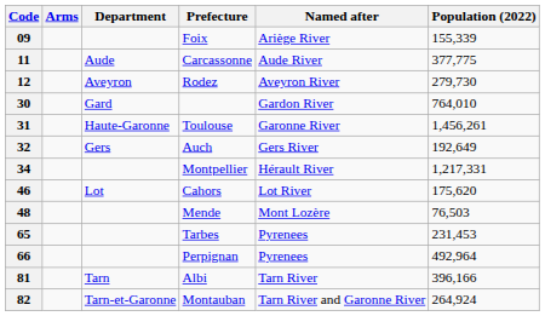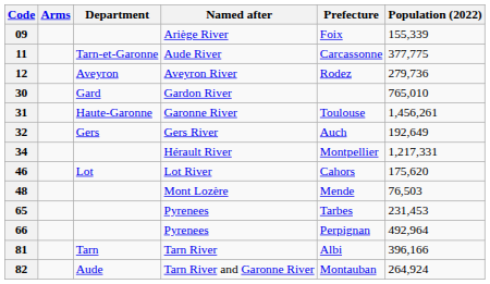 <table class="wikitable sortable">
 <tr>
 <th><a href='#'>Code</a></th>
 <th><a href='#'>Arms</a> </th>
 <th>Department</th>
+<th>Named after</th>
 <th>Prefecture</th>
-<th>Named after</th>
 <th>Population (2022)</th>
 </tr>
 <tr>
 <th>09</th>
 <td></td>
 <td></td>
+<td><a href='#'>Ariège River</a></td>
 <td><a href='#'>Foix</a></td>
-<td><a href='#'>Ariège River</a></td>
 <td>155,339</td>
 </tr>
 <tr>
 <th>11</th>
 <td></td>
-<td><a href='#'>Aude</a></td>
+<td><a href='#'>Tarn-et-Garonne</a></td>
+<td><a href='#'>Aude River</a></td>
 <td><a href='#'>Carcassonne</a></td>
-<td><a href='#'>Aude River</a></td>
 <td>377,775</td>
 </tr>
 <tr>
 <th>12</th>
 <td></td>
 <td><a href='#'>Aveyron</a></td>
+<td><a href='#'>Aveyron River</a></td>
 <td><a href='#'>Rodez</a></td>
-<td><a href='#'>Aveyron River</a></td>
-<td>279,730</td>
+<td>279,736</td>
 </tr>
 <tr>
 <th>30</th>
 <td></td>
 <td><a href='#'>Gard</a></td>
+<td><a href='#'>Gardon River</a></td>
 <td></td>
-<td><a href='#'>Gardon River</a></td>
-<td>764,010</td>
+<td>765,010</td>
 </tr>
 <tr>
 <th>31</th>
 <td></td>
 <td><a href='#'>Haute-Garonne</a></td>
+<td><a href='#'>Garonne River</a></td>
 <td><a href='#'>Toulouse</a></td>
-<td><a href='#'>Garonne River</a></td>
 <td>1,456,261</td>
 </tr>
 <tr>
 <th>32</th>
 <td></td>
 <td><a href='#'>Gers</a></td>
+<td><a href='#'>Gers River</a></td>
 <td><a href='#'>Auch</a></td>
-<td><a href='#'>Gers River</a></td>
 <td>192,649</td>
 </tr>
 <tr>
 <th>34</th>
 <td></td>
 <td></td>
+<td><a href='#'>Hérault River</a></td>
 <td><a href='#'>Montpellier</a></td>
-<td><a href='#'>Hérault River</a></td>
 <td>1,217,331</td>
 </tr>
 <tr>
 <th>46</th>
 <td></td>
 <td><a href='#'>Lot</a></td>
+<td><a href='#'>Lot River</a></td>
 <td><a href='#'>Cahors</a></td>
-<td><a href='#'>Lot River</a></td>
 <td>175,620</td>
 </tr>
 <tr>
 <th>48</th>
 <td></td>
 <td></td>
+<td><a href='#'>Mont Lozère</a></td>
 <td><a href='#'>Mende</a></td>
-<td><a href='#'>Mont Lozère</a></td>
 <td>76,503</td>
 </tr>
 <tr>
 <th>65</th>
 <td></td>
 <td></td>
+<td><a href='#'>Pyrenees</a></td>
 <td><a href='#'>Tarbes</a></td>
-<td><a href='#'>Pyrenees</a></td>
 <td>231,453</td>
 </tr>
 <tr>
 <th>66</th>
 <td></td>
 <td></td>
+<td><a href='#'>Pyrenees</a></td>
 <td><a href='#'>Perpignan</a></td>
-<td><a href='#'>Pyrenees</a></td>
 <td>492,964</td>
 </tr>
 <tr>
 <th>81</th>
 <td></td>
 <td><a href='#'>Tarn</a></td>
+<td><a href='#'>Tarn River</a></td>
 <td><a href='#'>Albi</a></td>
-<td><a href='#'>Tarn River</a></td>
 <td>396,166</td>
 </tr>
 <tr>
 <th>82</th>
 <td></td>
-<td><a href='#'>Tarn-et-Garonne</a></td>
+<td><a href='#'>Aude</a></td>
+<td><a href='#'>Tarn River</a> and <a href='#'>Garonne River</a></td>
 <td><a href='#'>Montauban</a></td>
-<td><a href='#'>Tarn River</a> and <a href='#'>Garonne River</a></td>
 <td>264,924</td>
 </tr>
 </table>
